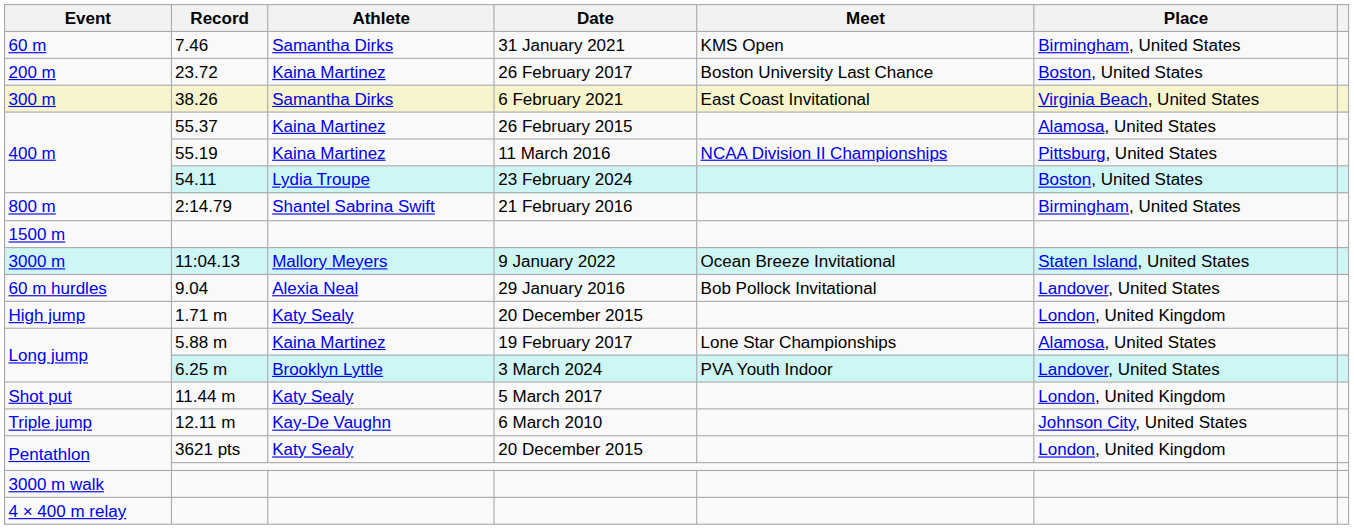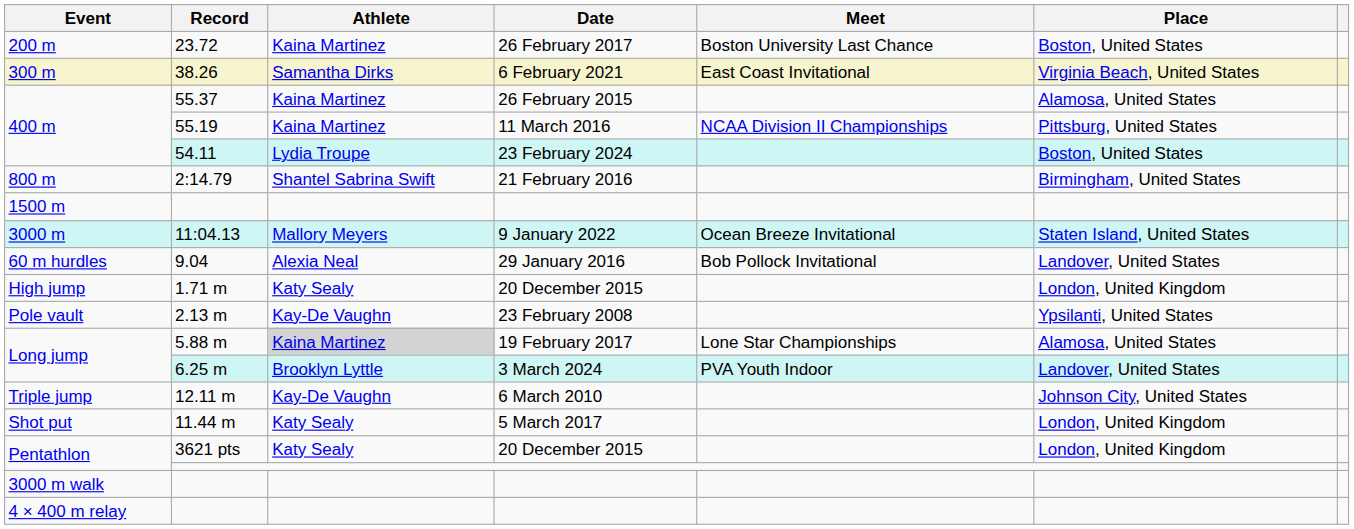 <table class="wikitable" style="font-size:95%; width: 95%;">
 <tr>
 <th>Event</th>
 <th>Record</th>
 <th>Athlete</th>
 <th>Date</th>
 <th>Meet</th>
 <th>Place</th>
 <th></th>
-</tr>
-<tr>
-<td><a href='#'>60 m</a></td>
-<td>7.46</td>
-<td><a href='#'>Samantha Dirks</a></td>
-<td>31 January 2021</td>
-<td>KMS Open</td>
-<td><a href='#'>Birmingham</a>, United States</td>
-<td></td>
 </tr>
 <tr>
 <td><a href='#'>200 m</a></td>
 <td>23.72</td>
 <td><a href='#'>Kaina Martinez</a></td>
 <td>26 February 2017</td>
 <td>Boston University Last Chance</td>
 <td><a href='#'>Boston</a>, United States</td>
 <td></td>
 </tr>
 <tr style="background:#f6F5CE;">
 <td><a href='#'>300 m</a></td>
 <td>38.26</td>
 <td><a href='#'>Samantha Dirks</a></td>
 <td>6 February 2021</td>
 <td>East Coast Invitational</td>
 <td><a href='#'>Virginia Beach</a>, United States</td>
 <td></td>
 </tr>
 <tr>
 <td rowspan=3><a href='#'>400 m</a></td>
 <td>55.37 </td>
 <td><a href='#'>Kaina Martinez</a></td>
 <td>26 February 2015</td>
 <td></td>
 <td><a href='#'>Alamosa</a>, United States</td>
 <td></td>
 </tr>
 <tr>
 <td>55.19 </td>
 <td><a href='#'>Kaina Martinez</a></td>
 <td>11 March 2016</td>
 <td><a href='#'>NCAA Division II Championships</a></td>
 <td><a href='#'>Pittsburg</a>, United States</td>
 <td></td>
 </tr>
 <tr style="background:#cef6f5;">
 <td>54.11</td>
 <td><a href='#'>Lydia Troupe</a></td>
 <td>23 February 2024</td>
 <td></td>
 <td><a href='#'>Boston</a>, United States</td>
 <td></td>
 </tr>
 <tr>
 <td><a href='#'>800 m</a></td>
 <td>2:14.79</td>
 <td><a href='#'>Shantel Sabrina Swift</a></td>
 <td>21 February 2016</td>
 <td></td>
 <td><a href='#'>Birmingham</a>, United States</td>
 <td></td>
 </tr>
 <tr>
 <td><a href='#'>1500 m</a></td>
 <td></td>
 <td></td>
 <td></td>
 <td></td>
 <td></td>
 <td></td>
 </tr>
 <tr style="background:#cef6f5;">
 <td><a href='#'>3000 m</a></td>
 <td>11:04.13</td>
 <td><a href='#'>Mallory Meyers</a></td>
 <td>9 January 2022</td>
 <td>Ocean Breeze Invitational</td>
 <td><a href='#'>Staten Island</a>, United States</td>
 <td></td>
 </tr>
 <tr>
 <td><a href='#'>60 m hurdles</a></td>
 <td>9.04</td>
 <td><a href='#'>Alexia Neal</a></td>
 <td>29 January 2016</td>
 <td>Bob Pollock Invitational</td>
 <td><a href='#'>Landover</a>, United States</td>
 <td></td>
 </tr>
 <tr>
 <td><a href='#'>High jump</a></td>
 <td>1.71 m</td>
 <td><a href='#'>Katy Sealy</a></td>
 <td>20 December 2015</td>
 <td></td>
 <td><a href='#'>London</a>, United Kingdom</td>
 <td></td>
 </tr>
 <tr>
+<td><a href='#'>Pole vault</a></td>
+<td>2.13 m</td>
+<td><a href='#'>Kay-De Vaughn</a></td>
+<td>23 February 2008</td>
+<td></td>
+<td><a href='#'>Ypsilanti</a>, United States</td>
+<td></td>
+</tr>
+<tr>
 <td rowspan=2><a href='#'>Long jump</a></td>
 <td>5.88 m </td>
-<td><a href='#'>Kaina Martinez</a></td>
+<td style="background: lightgrey;"><a href='#'>Kaina Martinez</a></td>
 <td>19 February 2017</td>
 <td>Lone Star Championships</td>
 <td><a href='#'>Alamosa</a>, United States</td>
 <td></td>
 </tr>
 <tr style="background:#cef6f5;">
 <td>6.25 m</td>
 <td><a href='#'>Brooklyn Lyttle</a></td>
 <td>3 March 2024</td>
 <td>PVA Youth Indoor</td>
 <td><a href='#'>Landover</a>, United States</td>
 <td></td>
 </tr>
 <tr>
+<td><a href='#'>Triple jump</a></td>
+<td>12.11 m</td>
+<td><a href='#'>Kay-De Vaughn</a></td>
+<td>6 March 2010</td>
+<td></td>
+<td><a href='#'>Johnson City</a>, United States</td>
+<td></td>
+</tr>
+<tr>
 <td><a href='#'>Shot put</a></td>
 <td>11.44 m</td>
 <td><a href='#'>Katy Sealy</a></td>
 <td>5 March 2017</td>
 <td></td>
 <td><a href='#'>London</a>, United Kingdom</td>
-<td></td>
-</tr>
-<tr>
-<td><a href='#'>Triple jump</a></td>
-<td>12.11 m</td>
-<td><a href='#'>Kay-De Vaughn</a></td>
-<td>6 March 2010</td>
-<td></td>
-<td><a href='#'>Johnson City</a>, United States</td>
 <td></td>
 </tr>
 <tr>
 <td rowspan=2><a href='#'>Pentathlon</a></td>
 <td>3621 pts</td>
 <td><a href='#'>Katy Sealy</a></td>
 <td>20 December 2015</td>
 <td></td>
 <td><a href='#'>London</a>, United Kingdom</td>
 <td></td>
 </tr>
 <tr>
 <td colspan=5></td>
 <td></td>
 </tr>
 <tr>
 <td><a href='#'>3000 m walk</a></td>
 <td></td>
 <td></td>
 <td></td>
 <td></td>
 <td></td>
 <td></td>
 </tr>
 <tr>
 <td><a href='#'>4 × 400 m relay</a></td>
 <td></td>
 <td></td>
 <td></td>
 <td></td>
 <td></td>
 <td></td>
 </tr>
 </table>
